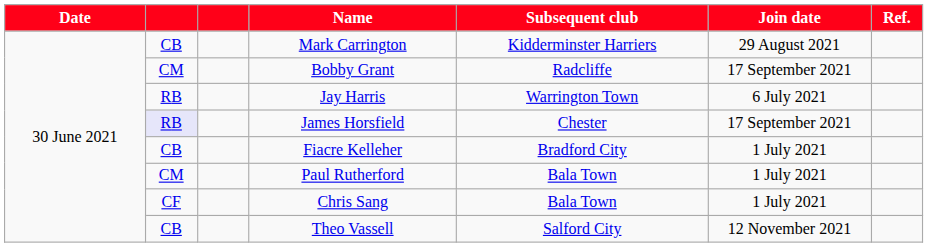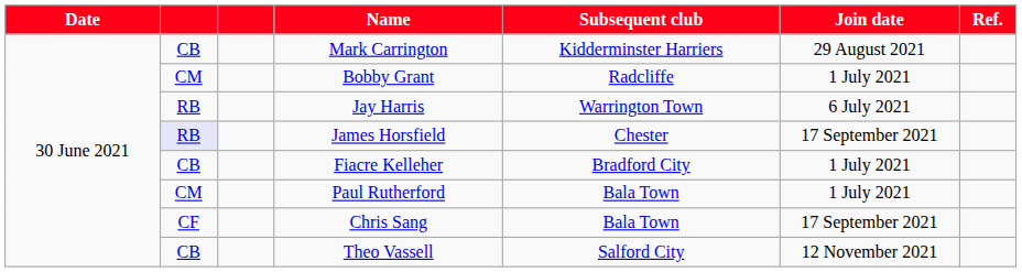 <table class="wikitable" style="text-align:center; font-size:90%">
 <tr>
 <th style="background:#ff0018; color:#fff; width:120px;">Date</th>
 <th style="background:#ff0018; color:#fff; width:40px;"></th>
 <th style="background:#ff0018; color:#fff; width:40px;"></th>
 <th style="background:#ff0018; color:#fff; width:180px;">Name</th>
 <th style="background:#ff0018; color:#fff; width:220px;">Subsequent club</th>
 <th style="background:#ff0018; color:#fff; width:140px;">Join date</th>
 <th style="background:#ff0018; color:#fff; width:40px;">Ref.</th>
 </tr>
 <tr>
 <td rowspan="8">30 June 2021</td>
 <td><a href='#'>CB</a></td>
 <td></td>
 <td><a href='#'>Mark Carrington</a></td>
 <td> <a href='#'>Kidderminster Harriers</a></td>
 <td>29 August 2021</td>
 <td></td>
 </tr>
 <tr>
 <td><a href='#'>CM</a></td>
 <td></td>
 <td><a href='#'>Bobby Grant</a></td>
 <td> <a href='#'>Radcliffe</a></td>
-<td>17 September 2021</td>
+<td>1 July 2021</td>
 <td></td>
 </tr>
 <tr>
 <td><a href='#'>R</a><a href='#'>B</a></td>
 <td></td>
 <td><a href='#'>Jay Harris</a></td>
 <td> <a href='#'>Warrington Town</a></td>
 <td>6 July 2021</td>
 <td></td>
 </tr>
 <tr>
 <td style="background: lavender;"><a href='#'>R</a><a href='#'>B</a></td>
 <td></td>
 <td><a href='#'>James Horsfield</a></td>
 <td> <a href='#'>Chester</a></td>
 <td>17 September 2021</td>
 <td></td>
 </tr>
 <tr>
 <td><a href='#'>CB</a></td>
 <td></td>
 <td><a href='#'>Fiacre Kelleher</a></td>
 <td> <a href='#'>Bradford City</a></td>
 <td>1 July 2021</td>
 <td></td>
 </tr>
 <tr>
 <td><a href='#'>CM</a></td>
 <td></td>
 <td><a href='#'>Paul Rutherford</a></td>
 <td> <a href='#'>Bala Town</a></td>
 <td>1 July 2021</td>
 <td></td>
 </tr>
 <tr>
 <td><a href='#'>CF</a></td>
 <td></td>
 <td><a href='#'>Chris Sang</a></td>
 <td> <a href='#'>Bala Town</a></td>
-<td>1 July 2021</td>
+<td>17 September 2021</td>
 <td></td>
 </tr>
 <tr>
 <td><a href='#'>CB</a></td>
 <td></td>
 <td><a href='#'>Theo Vassell</a></td>
 <td> <a href='#'>Salford City</a></td>
 <td>12 November 2021</td>
 <td></td>
 </tr>
 </table>
